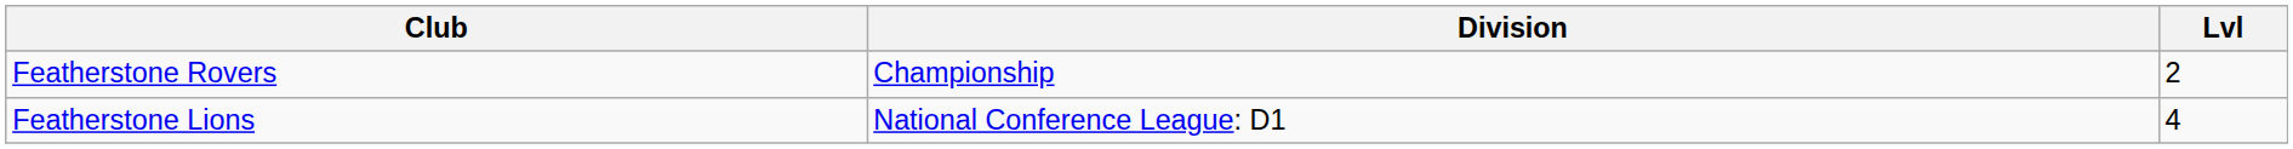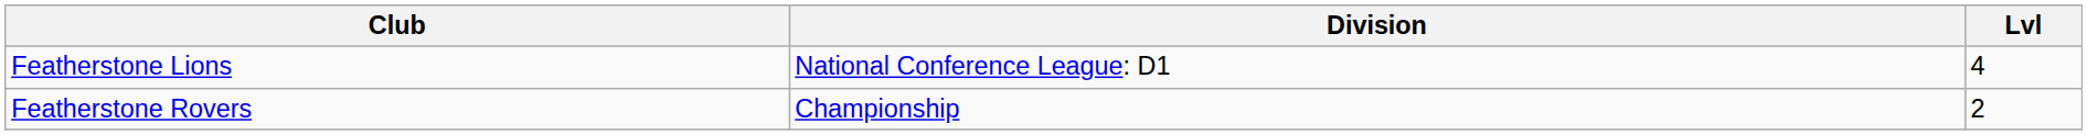 <table class="wikitable sortable" width=100% style="font-size:98%">
 <tr>
 <th width=20%>Club</th>
 <th width=30%>Division</th>
 <th width=3%>Lvl</th>
 </tr>
 <tr>
+<td><a href='#'>Featherstone Lions</a></td>
+<td><a href='#'>National Conference League</a>: D1</td>
+<td>4</td>
+</tr>
+<tr>
 <td> <a href='#'>Featherstone Rovers</a></td>
 <td><a href='#'>Championship</a></td>
 <td>2</td>
 </tr>
-<tr>
-<td><a href='#'>Featherstone Lions</a></td>
-<td><a href='#'>National Conference League</a>: D1</td>
-<td>4</td>
-</tr>
 </table>
